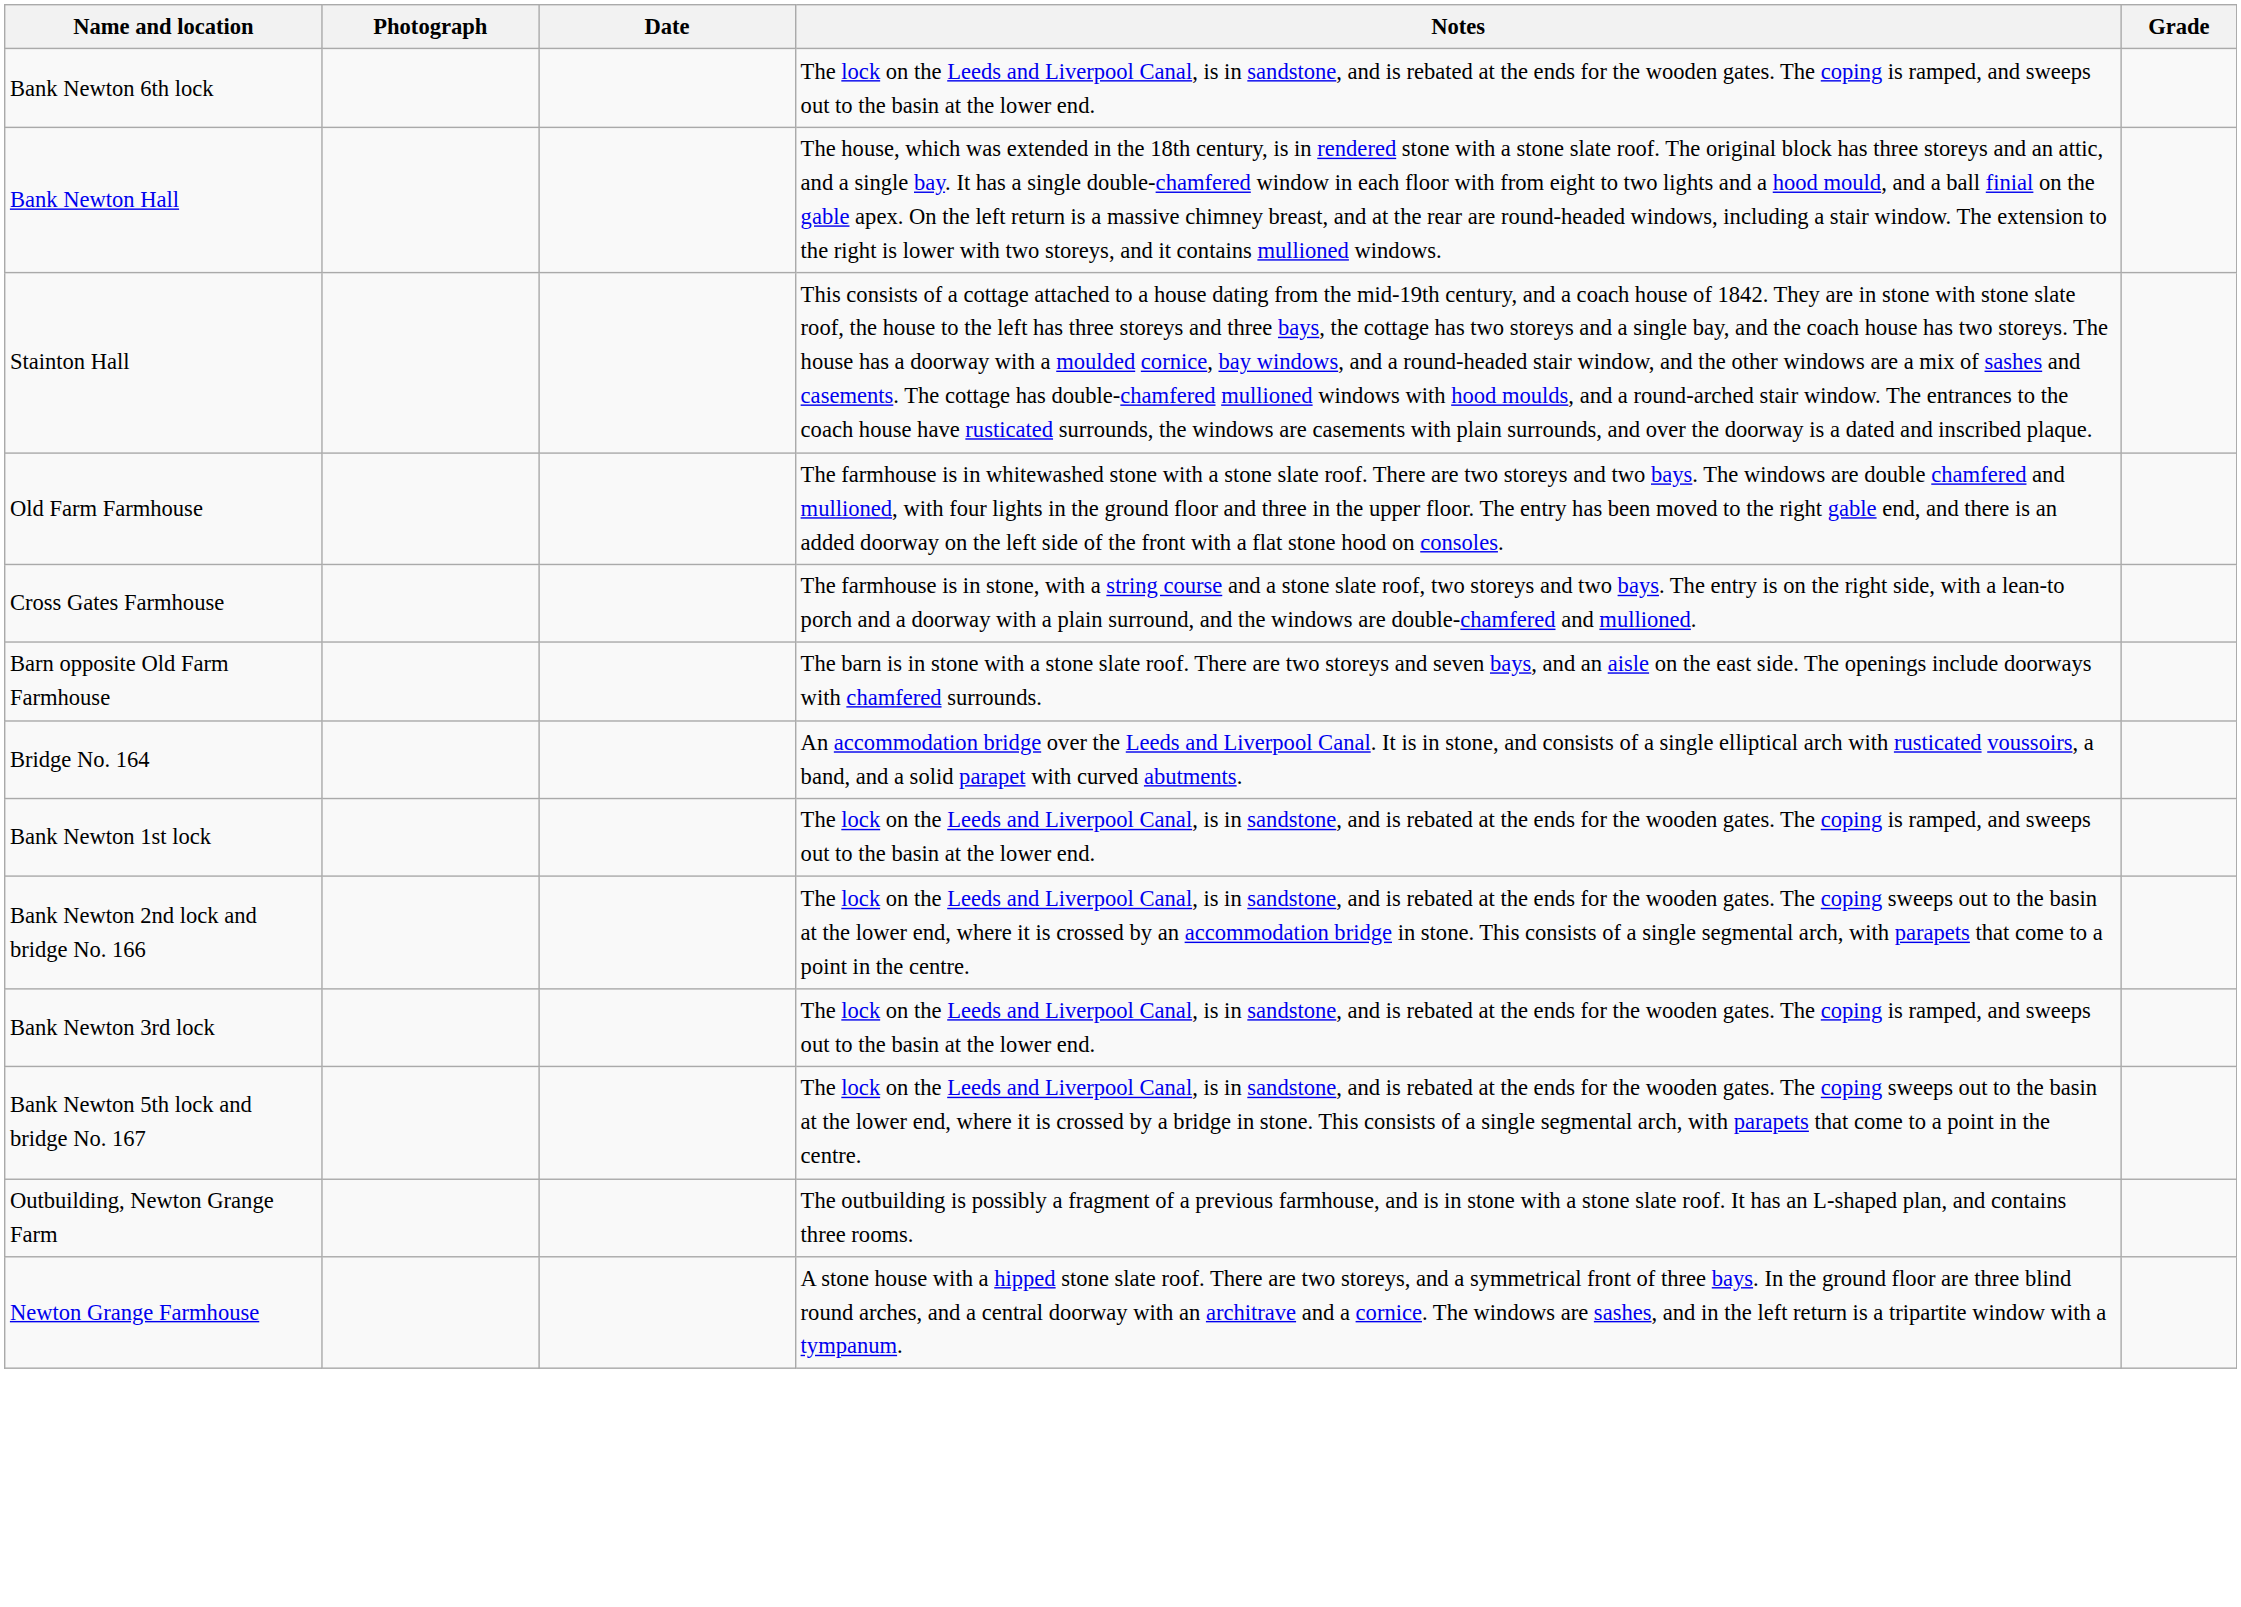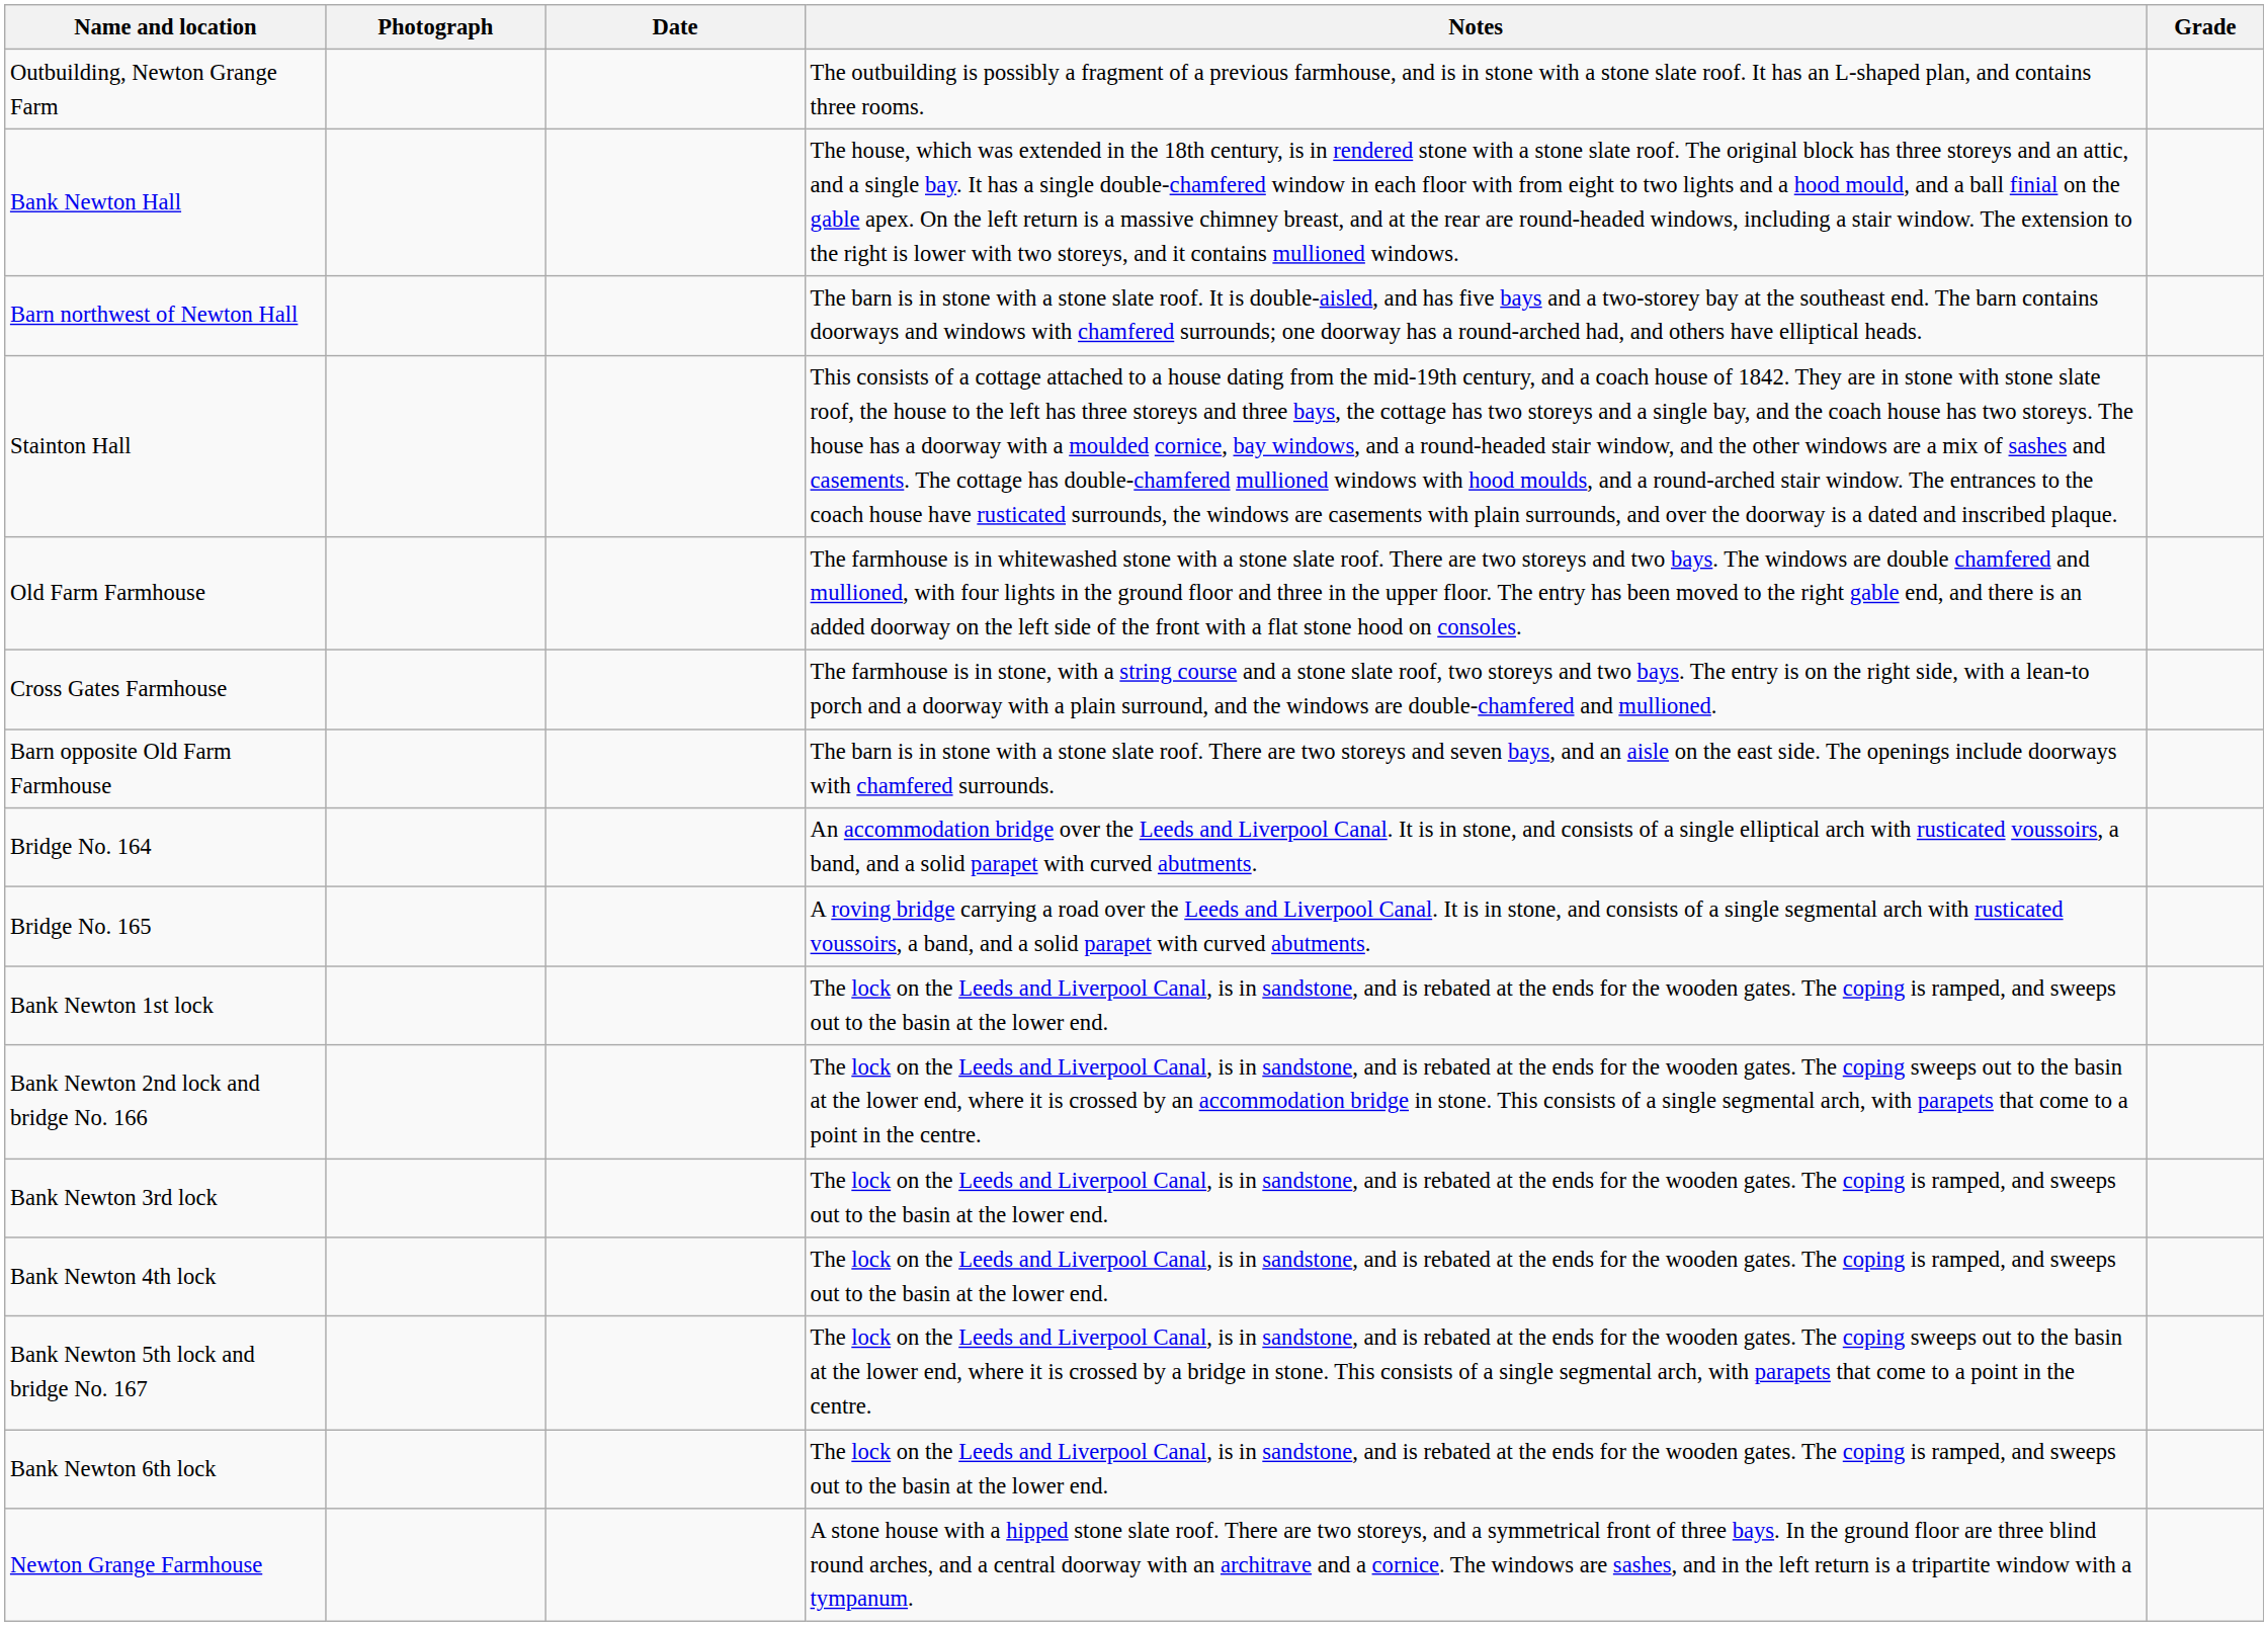 <table class="wikitable sortable plainrowheaders" style="width:100%; border:0px; text-align:left; line-height:150%">
 <tr>
 <th scope="col"  style="width:150px">Name and location</th>
 <th scope="col"  style="width:100px" class="unsortable">Photograph</th>
 <th scope="col"  style="width:120px">Date</th>
 <th scope="col"  style="width:650px" class="unsortable">Notes</th>
 <th scope="col"  style="width:50px">Grade</th>
 </tr>
 <tr>
-<td>Bank Newton 6th lock<br><small></small></td>
+<td>Outbuilding, Newton Grange Farm<br><small></small></td>
 <td></td>
 <td align="center"></td>
-<td>The <a href='#'>lock</a> on the <a href='#'>Leeds and Liverpool Canal</a>, is in <a href='#'>sandstone</a>, and is rebated at the ends for the wooden gates.  The <a href='#'>coping</a> is ramped, and sweeps out to the basin at the lower end.</td>
+<td>The outbuilding is possibly a fragment of a previous farmhouse, and is in stone with a stone slate roof.  It has an L-shaped plan, and contains three rooms.</td>
 <td align="center" ></td>
 </tr>
 <tr>
 <td><a href='#'>Bank Newton Hall</a><br><small></small></td>
 <td></td>
 <td align="center"></td>
 <td>The house, which was extended in the 18th century, is in <a href='#'>rendered</a> stone with a stone slate roof.  The original block has three storeys and an attic, and a single <a href='#'>bay</a>.  It has a single double-<a href='#'>chamfered</a> window in each floor with from eight to two lights and a <a href='#'>hood mould</a>, and a ball <a href='#'>finial</a> on the <a href='#'>gable</a> apex.  On the left return is a massive chimney breast, and at the rear are round-headed windows, including a stair window.  The extension to the right is lower with two storeys, and it contains <a href='#'>mullioned</a> windows.</td>
+<td align="center" ></td>
+</tr>
+<tr>
+<td><a href='#'>Barn northwest of Newton Hall</a><br><small></small></td>
+<td></td>
+<td align="center"></td>
+<td>The barn is in stone with a stone slate roof.  It is double-<a href='#'>aisled</a>, and has five <a href='#'>bays</a> and a two-storey bay at the southeast end.  The barn contains doorways and windows with <a href='#'>chamfered</a> surrounds; one doorway has a round-arched had, and others have elliptical heads.</td>
 <td align="center" ></td>
 </tr>
 <tr>
 <td>Stainton Hall<br><small></small></td>
 <td></td>
 <td align="center"></td>
 <td>This consists of a cottage attached to a house dating from the mid-19th century, and a coach house of 1842.  They are in stone with stone slate roof, the house to the left has three storeys and three <a href='#'>bays</a>, the cottage has two storeys and a single  bay, and the coach house has two storeys.  The house has a doorway with a <a href='#'>moulded</a> <a href='#'>cornice</a>, <a href='#'>bay windows</a>, and a round-headed stair window, and the other windows are a mix of <a href='#'>sashes</a> and <a href='#'>casements</a>.  The cottage has double-<a href='#'>chamfered</a> <a href='#'>mullioned</a> windows with <a href='#'>hood moulds</a>, and a round-arched stair window.  The entrances to the coach house have <a href='#'>rusticated</a> surrounds, the windows are casements with plain surrounds, and over the doorway is a dated and inscribed plaque.</td>
 <td align="center" ></td>
 </tr>
 <tr>
 <td>Old Farm Farmhouse<br><small></small></td>
 <td></td>
 <td align="center"></td>
 <td>The farmhouse is in whitewashed stone with a stone slate roof.  There are two storeys and two <a href='#'>bays</a>.  The windows are double <a href='#'>chamfered</a> and <a href='#'>mullioned</a>, with four lights in the ground floor and three in the upper floor.  The entry has been moved to the right <a href='#'>gable</a> end, and there is an added doorway on the left side of the front with a flat stone hood on <a href='#'>consoles</a>.</td>
 <td align="center" ></td>
 </tr>
 <tr>
 <td>Cross Gates Farmhouse<br><small></small></td>
 <td></td>
 <td align="center"></td>
 <td>The farmhouse is in stone, with a <a href='#'>string course</a> and a stone slate roof, two storeys and two <a href='#'>bays</a>.  The entry is on the right side, with a lean-to porch and a doorway with a plain surround, and the windows are double-<a href='#'>chamfered</a> and <a href='#'>mullioned</a>.</td>
 <td align="center" ></td>
 </tr>
 <tr>
 <td>Barn opposite Old Farm Farmhouse<br><small></small></td>
 <td></td>
 <td align="center"></td>
 <td>The barn is in stone with a stone slate roof.  There are two storeys and seven <a href='#'>bays</a>, and an <a href='#'>aisle</a> on the east side.  The openings include doorways with <a href='#'>chamfered</a> surrounds.</td>
 <td align="center" ></td>
 </tr>
 <tr>
 <td>Bridge No. 164<br><small></small></td>
 <td></td>
 <td align="center"></td>
 <td>An <a href='#'>accommodation bridge</a> over the <a href='#'>Leeds and Liverpool Canal</a>. It is in stone, and consists of a single elliptical arch with <a href='#'>rusticated</a> <a href='#'>voussoirs</a>, a band, and a solid <a href='#'>parapet</a> with curved <a href='#'>abutments</a>.</td>
 <td align="center" ></td>
 </tr>
 <tr>
+<td>Bridge No. 165<br><small></small></td>
+<td></td>
+<td align="center"></td>
+<td>A <a href='#'>roving bridge</a> carrying a road over the <a href='#'>Leeds and Liverpool Canal</a>. It is in stone, and consists of a single segmental arch with <a href='#'>rusticated</a> <a href='#'>voussoirs</a>, a band, and a solid <a href='#'>parapet</a> with curved <a href='#'>abutments</a>.</td>
+<td align="center" ></td>
+</tr>
+<tr>
 <td>Bank Newton 1st lock<br><small></small></td>
 <td></td>
 <td align="center"></td>
 <td>The <a href='#'>lock</a> on the <a href='#'>Leeds and Liverpool Canal</a>, is in <a href='#'>sandstone</a>, and is rebated at the ends for the wooden gates.  The <a href='#'>coping</a> is ramped, and sweeps out to the basin at the lower end.</td>
 <td align="center" ></td>
 </tr>
 <tr>
 <td>Bank Newton 2nd lock and<br>bridge No. 166<br><small></small></td>
 <td></td>
 <td align="center"></td>
 <td>The <a href='#'>lock</a> on the <a href='#'>Leeds and Liverpool Canal</a>, is in <a href='#'>sandstone</a>, and is rebated at the ends for the wooden gates. The <a href='#'>coping</a> sweeps out to the basin at the lower end, where it is crossed by an <a href='#'>accommodation bridge</a> in stone.  This consists of a single segmental arch, with <a href='#'>parapets</a> that come to a point in the centre.</td>
 <td align="center" ></td>
 </tr>
 <tr>
 <td>Bank Newton 3rd lock<br><small></small></td>
 <td></td>
 <td align="center"></td>
 <td>The <a href='#'>lock</a> on the <a href='#'>Leeds and Liverpool Canal</a>, is in <a href='#'>sandstone</a>, and is rebated at the ends for the wooden gates.  The <a href='#'>coping</a> is ramped, and sweeps out to the basin at the lower end.</td>
 <td align="center" ></td>
 </tr>
 <tr>
+<td>Bank Newton 4th lock<br><small></small></td>
+<td></td>
+<td align="center"></td>
+<td>The <a href='#'>lock</a> on the <a href='#'>Leeds and Liverpool Canal</a>, is in <a href='#'>sandstone</a>, and is rebated at the ends for the wooden gates.  The <a href='#'>coping</a> is ramped, and sweeps out to the basin at the lower end.</td>
+<td align="center" ></td>
+</tr>
+<tr>
 <td>Bank Newton 5th lock and<br>bridge No. 167<br><small></small></td>
 <td></td>
 <td align="center"></td>
 <td>The <a href='#'>lock</a> on the <a href='#'>Leeds and Liverpool Canal</a>, is in <a href='#'>sandstone</a>, and is rebated at the ends for the wooden gates. The <a href='#'>coping</a> sweeps out to the basin at the lower end, where it is crossed by a bridge in stone.  This consists of a single segmental arch, with <a href='#'>parapets</a> that come to a point in the centre.</td>
 <td align="center" ></td>
 </tr>
 <tr>
-<td>Outbuilding, Newton Grange Farm<br><small></small></td>
+<td>Bank Newton 6th lock<br><small></small></td>
 <td></td>
 <td align="center"></td>
-<td>The outbuilding is possibly a fragment of a previous farmhouse, and is in stone with a stone slate roof.  It has an L-shaped plan, and contains three rooms.</td>
+<td>The <a href='#'>lock</a> on the <a href='#'>Leeds and Liverpool Canal</a>, is in <a href='#'>sandstone</a>, and is rebated at the ends for the wooden gates.  The <a href='#'>coping</a> is ramped, and sweeps out to the basin at the lower end.</td>
 <td align="center" ></td>
 </tr>
 <tr>
 <td><a href='#'>Newton Grange Farmhouse</a><br><small></small></td>
 <td></td>
 <td align="center"></td>
 <td>A stone house with a <a href='#'>hipped</a> stone slate roof.  There are two storeys, and a symmetrical front of three <a href='#'>bays</a>.  In the ground floor are three blind round arches, and a central doorway with an <a href='#'>architrave</a> and a <a href='#'>cornice</a>.  The windows are <a href='#'>sashes</a>, and in the left return is a tripartite window with a <a href='#'>tympanum</a>.</td>
 <td align="center" ></td>
 </tr>
 <tr>
 </tr>
 </table>
